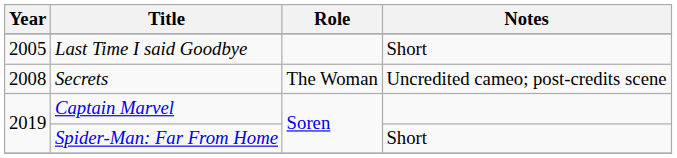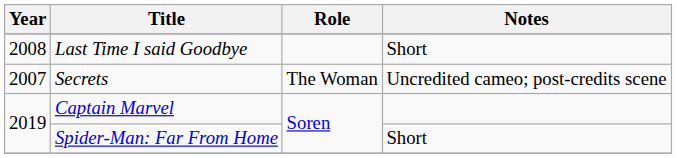 <table class="wikitable sortable">
 <tr>
 <th class="unsortable">Year</th>
 <th class="unsortable">Title</th>
 <th class="unsortable">Role</th>
 <th class="unsortable">Notes</th>
 </tr>
 <tr>
 </tr>
 <tr>
 </tr>
 <tr>
-<td>2005</td>
+<td>2008</td>
 <td><em>Last Time I said Goodbye</em></td>
 <td></td>
 <td>Short</td>
 </tr>
 <tr>
-<td>2008</td>
+<td>2007</td>
 <td><em>Secrets</em></td>
 <td>The Woman</td>
 <td>Uncredited cameo; post-credits scene</td>
 </tr>
 <tr>
 <td rowspan=2>2019</td>
 <td><em><a href='#'>Captain Marvel</a></em></td>
 <td rowspan="2"><a href='#'>Soren</a></td>
 <td></td>
 </tr>
 <tr>
 <td><em><a href='#'>Spider-Man: Far From Home</a></em></td>
 <td>Short</td>
 </tr>
 <tr>
 </tr>
 </table>
